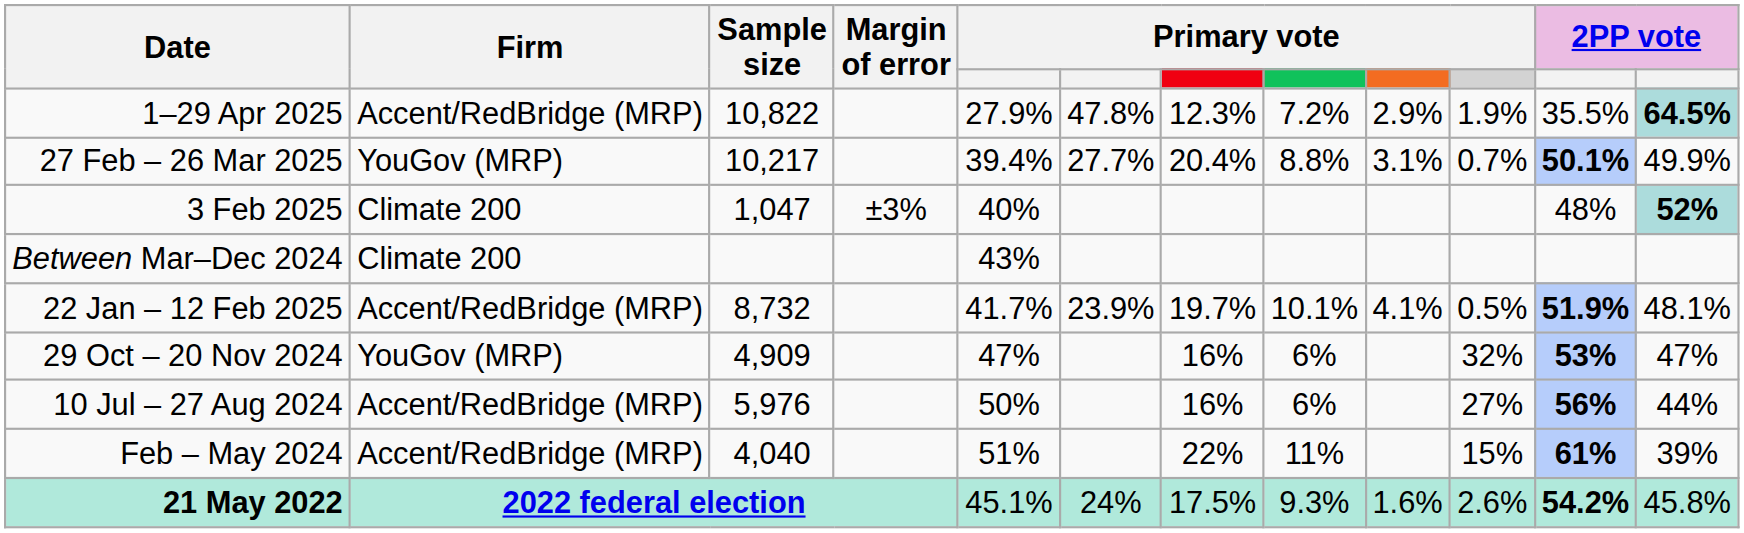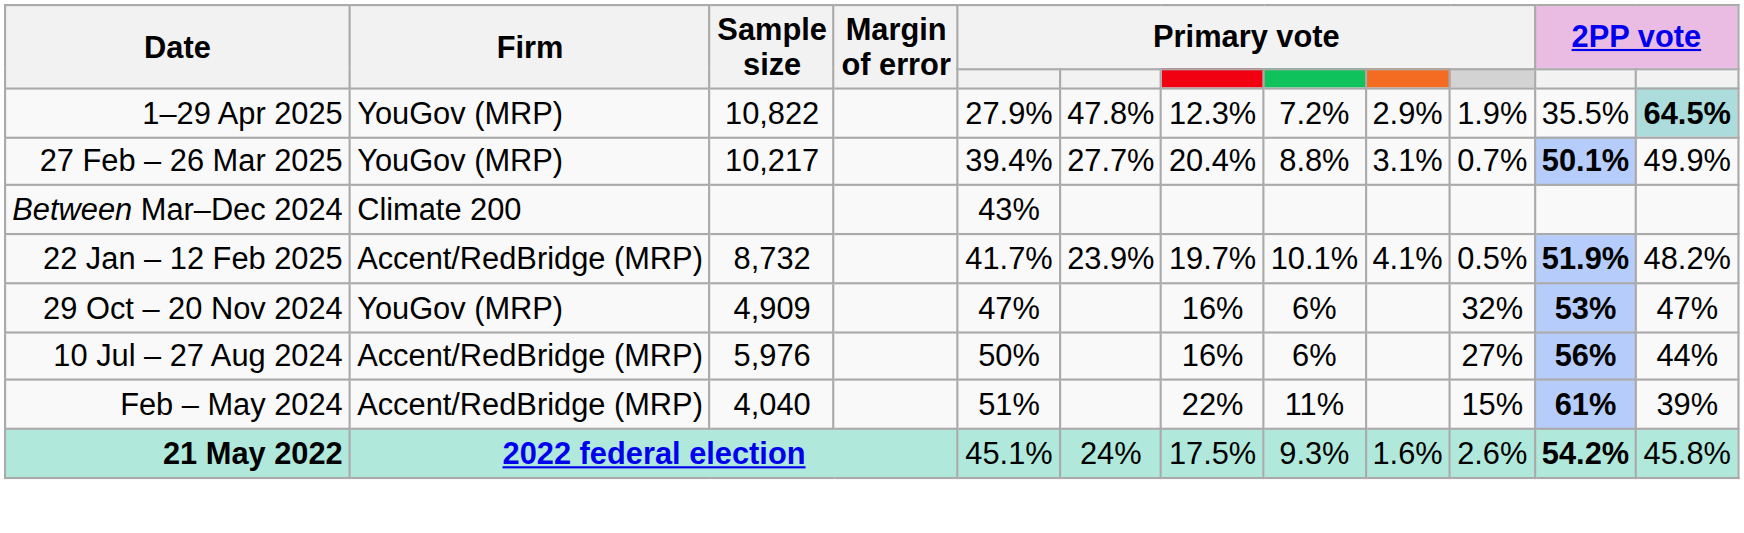 <table class="nowrap wikitable tpl-blanktable" style=text-align:center;font-size:90%>
 <tr>
 <th rowspan=2>Date</th>
 <th rowspan=2>Firm</th>
 <th rowspan=2>Sample<br>size</th>
 <th rowspan=2>Margin<br>of error</th>
 <th colspan=6>Primary vote</th>
 <th colspan=2 class=unsortable style=background:#ebbce3><a href='#'>2PP vote</a></th>
 </tr>
 <tr>
 <th style=background:></th>
 <th style=background:></th>
 <th style="background:#F00011"></th>
 <th style=background:#10C25B></th>
 <th style=background:#f36c21></th>
 <th style=background:lightgray></th>
 <th style=background:></th>
 <th style=background:></th>
 </tr>
 <tr>
 <td align=right>1–29 Apr 2025</td>
-<td align=left>Accent/RedBridge (MRP)</td>
+<td align=left>YouGov (MRP)</td>
 <td>10,822</td>
 <td></td>
 <td>27.9%</td>
 <td>47.8%</td>
 <td>12.3%</td>
 <td>7.2%</td>
 <td>2.9%</td>
 <td>1.9%</td>
 <td>35.5%</td>
 <th style=background:#ACDCDC>64.5%</th>
 </tr>
 <tr>
 <td align=right>27 Feb – 26 Mar 2025</td>
 <td align=left>YouGov (MRP)</td>
 <td>10,217</td>
 <td></td>
 <td>39.4%</td>
 <td>27.7%</td>
 <td>20.4%</td>
 <td>8.8%</td>
 <td>3.1%</td>
 <td>0.7%</td>
 <th style="background:#B6CDFB">50.1%</th>
 <td>49.9%</td>
-</tr>
-<tr>
-<td align=right>3 Feb 2025</td>
-<td align=left>Climate 200</td>
-<td>1,047</td>
-<td>±3%</td>
-<td>40%</td>
-<td></td>
-<td></td>
-<td></td>
-<td></td>
-<td></td>
-<td>48%</td>
-<th style=background:#ACDCDC>52%</th>
 </tr>
 <tr>
 <td align=right><em>Between</em> Mar–Dec 2024</td>
 <td align=left>Climate 200</td>
 <td></td>
 <td></td>
 <td>43%</td>
 <td></td>
 <td></td>
 <td></td>
 <td></td>
 <td></td>
 <td></td>
 <td></td>
 </tr>
 <tr>
 <td align=right>22 Jan – 12 Feb 2025</td>
 <td align=left>Accent/RedBridge (MRP)</td>
 <td>8,732</td>
 <td></td>
 <td>41.7%</td>
 <td>23.9%</td>
 <td>19.7%</td>
 <td>10.1%</td>
 <td>4.1%</td>
 <td>0.5%</td>
 <th style="background:#B6CDFB">51.9%</th>
-<td>48.1%</td>
+<td>48.2%</td>
 </tr>
 <tr>
 <td align=right>29 Oct – 20 Nov 2024</td>
 <td align=left>YouGov (MRP)</td>
 <td>4,909</td>
 <td></td>
 <td>47%</td>
 <td></td>
 <td>16%</td>
 <td>6%</td>
 <td></td>
 <td>32%</td>
 <th style="background:#B6CDFB"><strong>53%</strong></th>
 <td>47%</td>
 </tr>
 <tr>
 <td align=right>10 Jul – 27 Aug 2024</td>
 <td align=left>Accent/RedBridge (MRP)</td>
 <td>5,976</td>
 <td></td>
 <td>50%</td>
 <td></td>
 <td>16%</td>
 <td>6%</td>
 <td></td>
 <td>27%</td>
 <th style="background:#B6CDFB">56%</th>
 <td>44%</td>
 </tr>
 <tr>
 <td align=right>Feb – May 2024</td>
 <td align=left>Accent/RedBridge (MRP)</td>
 <td>4,040</td>
 <td></td>
 <td>51%</td>
 <td></td>
 <td>22%</td>
 <td>11%</td>
 <td></td>
 <td>15%</td>
 <th style="background:#B6CDFB">61%</th>
 <td>39%</td>
 </tr>
 <tr style="background:#b0e9db">
 <td style="text-align:right" data-sort-value="21-May-2022"><strong>21 May 2022</strong></td>
 <td colspan="3" style="text-align:center"><strong><a href='#'>2022 federal election</a></strong></td>
 <td>45.1%</td>
 <td>24%</td>
 <td>17.5%</td>
 <td>9.3%</td>
 <td>1.6%</td>
 <td>2.6%</td>
 <td><strong>54.2%</strong></td>
 <td>45.8%</td>
 </tr>
 </table>
